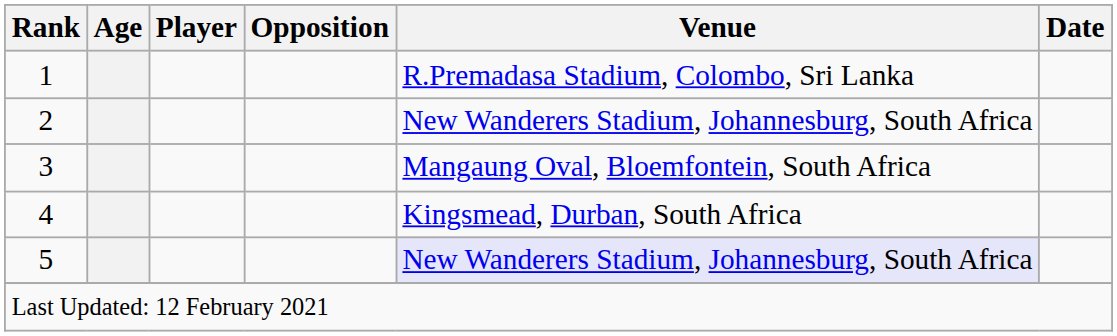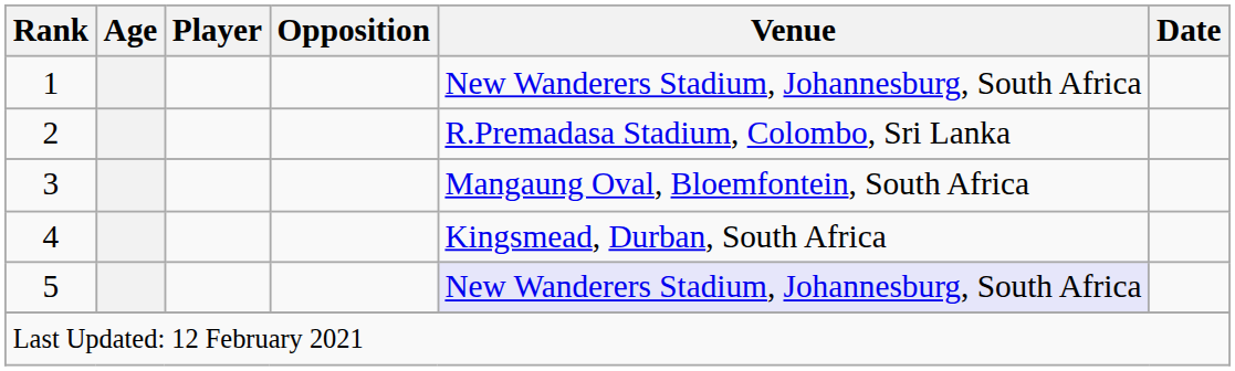 <table class="wikitable plainrowheaders sortable">
 <tr>
 <th scope=col>Rank</th>
 <th scope=col>Age</th>
 <th scope=col>Player</th>
 <th scope=col>Opposition</th>
 <th scope=col>Venue</th>
 <th scope=col>Date</th>
 </tr>
 <tr>
 <td align=center>1</td>
 <th scope=row style=text-align:center;></th>
 <td></td>
 <td></td>
-<td><a href='#'>R.Premadasa Stadium</a>, <a href='#'>Colombo</a>, Sri Lanka</td>
+<td><a href='#'>New Wanderers Stadium</a>, <a href='#'>Johannesburg</a>, South Africa</td>
 <td></td>
 </tr>
 <tr>
 <td align=center>2</td>
 <th scope=row style=text-align:center;></th>
 <td></td>
 <td></td>
-<td><a href='#'>New Wanderers Stadium</a>, <a href='#'>Johannesburg</a>, South Africa</td>
+<td><a href='#'>R.Premadasa Stadium</a>, <a href='#'>Colombo</a>, Sri Lanka</td>
 <td></td>
 </tr>
 <tr>
 <td align=center>3</td>
 <th scope=row style=text-align:center;></th>
 <td></td>
 <td></td>
 <td><a href='#'>Mangaung Oval</a>, <a href='#'>Bloemfontein</a>, South Africa</td>
 <td></td>
 </tr>
 <tr>
 <td align=center>4</td>
 <th scope=row style=text-align:center;></th>
 <td></td>
 <td></td>
 <td><a href='#'>Kingsmead</a>, <a href='#'>Durban</a>, South Africa</td>
 <td></td>
 </tr>
 <tr>
 <td align=center>5</td>
 <th scope=row style=text-align:center;></th>
 <td></td>
 <td></td>
 <td style="background: lavender;"><a href='#'>New Wanderers Stadium</a>, <a href='#'>Johannesburg</a>, South Africa</td>
 <td></td>
 </tr>
 <tr>
 </tr>
 <tr class=sortbottom>
 <td colspan=7><small>Last Updated: 12 February 2021</small></td>
 </tr>
 </table>
